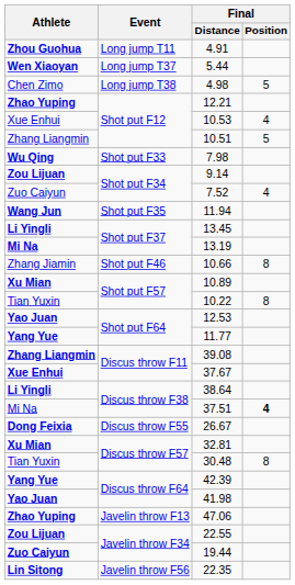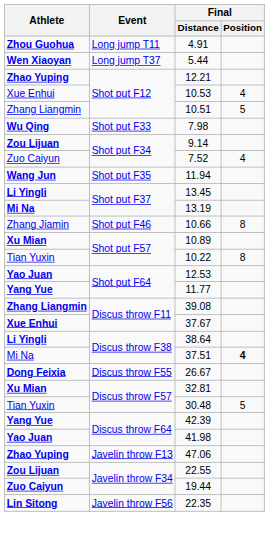 <table class=wikitable style="font-size:90%">
 <tr>
 <th rowspan="2">Athlete</th>
 <th rowspan="2">Event</th>
 <th colspan="2">Final</th>
 </tr>
 <tr style="font-size:95%">
 <th>Distance</th>
 <th>Position</th>
 </tr>
 <tr align=center>
 <td align=left><strong><a href='#'>Zhou Guohua</a></strong></td>
 <td align=left><a href='#'>Long jump T11</a></td>
 <td>4.91</td>
 <td></td>
 </tr>
 <tr align=center>
 <td align=left><strong><a href='#'>Wen Xiaoyan</a></strong></td>
 <td align=left><a href='#'>Long jump T37</a></td>
 <td>5.44</td>
 <td></td>
-</tr>
-<tr align=center>
-<td align=left><a href='#'>Chen Zimo</a></td>
-<td align=left><a href='#'>Long jump T38</a></td>
-<td>4.98</td>
-<td>5</td>
 </tr>
 <tr align=center>
 <td align=left><strong><a href='#'>Zhao Yuping</a></strong></td>
 <td align=left rowspan=3><a href='#'>Shot put F12</a></td>
 <td>12.21</td>
 <td></td>
 </tr>
 <tr align=center>
 <td align=left><a href='#'>Xue Enhui</a></td>
 <td>10.53</td>
 <td>4</td>
 </tr>
 <tr align=center>
 <td align=left><a href='#'>Zhang Liangmin</a></td>
 <td>10.51</td>
 <td>5</td>
 </tr>
 <tr align=center>
 <td align=left><strong><a href='#'>Wu Qing</a></strong></td>
 <td align=left><a href='#'>Shot put F33</a></td>
 <td>7.98</td>
 <td></td>
 </tr>
 <tr align=center>
 <td align=left><strong><a href='#'>Zou Lijuan</a></strong></td>
 <td align=left rowspan=2><a href='#'>Shot put F34</a></td>
 <td>9.14</td>
 <td></td>
 </tr>
 <tr align=center>
 <td align=left><a href='#'>Zuo Caiyun</a></td>
 <td>7.52</td>
 <td>4</td>
 </tr>
 <tr align=center>
 <td align=left><strong><a href='#'>Wang Jun</a></strong></td>
 <td align=left><a href='#'>Shot put F35</a></td>
 <td>11.94</td>
 <td></td>
 </tr>
 <tr align=center>
 <td align=left><strong><a href='#'>Li Yingli</a></strong></td>
 <td align=left rowspan=2><a href='#'>Shot put F37</a></td>
 <td>13.45</td>
 <td></td>
 </tr>
 <tr align=center>
 <td align=left><strong><a href='#'>Mi Na</a></strong></td>
 <td>13.19</td>
 <td></td>
 </tr>
 <tr align=center>
 <td align=left><a href='#'>Zhang Jiamin</a></td>
 <td align=left><a href='#'>Shot put F46</a></td>
 <td>10.66</td>
 <td>8</td>
 </tr>
 <tr align=center>
 <td align=left><strong><a href='#'>Xu Mian</a></strong></td>
 <td align=left rowspan=2><a href='#'>Shot put F57</a></td>
 <td>10.89</td>
 <td></td>
 </tr>
 <tr align=center>
 <td align=left><a href='#'>Tian Yuxin</a></td>
 <td>10.22</td>
 <td>8</td>
 </tr>
 <tr align=center>
 <td align=left><strong><a href='#'>Yao Juan</a></strong></td>
 <td align=left rowspan=2><a href='#'>Shot put F64</a></td>
 <td>12.53</td>
 <td></td>
 </tr>
 <tr align=center>
 <td align=left><strong><a href='#'>Yang Yue</a></strong></td>
 <td>11.77</td>
 <td></td>
 </tr>
 <tr align=center>
 <td align=left><strong><a href='#'>Zhang Liangmin</a></strong></td>
 <td align=left rowspan=2><a href='#'>Discus throw F11</a></td>
 <td>39.08</td>
 <td></td>
 </tr>
 <tr align=center>
 <td align=left><strong><a href='#'>Xue Enhui</a></strong></td>
 <td>37.67</td>
 <td></td>
 </tr>
 <tr align=center>
 <td align=left><strong><a href='#'>Li Yingli</a></strong></td>
 <td align=left rowspan=2><a href='#'>Discus throw F38</a></td>
 <td>38.64</td>
 <td></td>
 </tr>
 <tr align=center>
 <td align=left><a href='#'>Mi Na</a></td>
 <td>37.51</td>
 <td><strong>4</strong></td>
 </tr>
 <tr align=center>
 <td align=left><strong><a href='#'>Dong Feixia</a></strong></td>
 <td align=left><a href='#'>Discus throw F55</a></td>
 <td>26.67</td>
 <td></td>
 </tr>
 <tr align=center>
 <td align=left><strong><a href='#'>Xu Mian</a></strong></td>
 <td rowspan="2" align="left"><a href='#'>Discus throw F57</a></td>
 <td>32.81</td>
 <td></td>
 </tr>
 <tr align=center>
 <td align=left><a href='#'>Tian Yuxin</a></td>
 <td>30.48</td>
-<td>8</td>
+<td>5</td>
 </tr>
 <tr align=center>
 <td align=left><strong><a href='#'>Yang Yue</a></strong></td>
 <td align=left rowspan=2><a href='#'>Discus throw F64</a></td>
 <td>42.39</td>
 <td></td>
 </tr>
 <tr align=center>
 <td align=left><strong><a href='#'>Yao Juan</a></strong></td>
 <td>41.98</td>
 <td></td>
 </tr>
 <tr align=center>
 <td align=left><strong><a href='#'>Zhao Yuping</a></strong></td>
 <td align=left><a href='#'>Javelin throw F13</a></td>
 <td>47.06 <strong></strong></td>
 <td></td>
 </tr>
 <tr align=center>
 <td align=left><strong><a href='#'>Zou Lijuan</a></strong></td>
 <td align=left rowspan=2><a href='#'>Javelin throw F34</a></td>
 <td>22.55 <strong></strong></td>
 <td></td>
 </tr>
 <tr align=center>
 <td align=left><strong><a href='#'>Zuo Caiyun</a></strong></td>
 <td>19.44</td>
 <td></td>
 </tr>
 <tr align=center>
 <td align=left><strong><a href='#'>Lin Sitong</a></strong></td>
 <td align=left><a href='#'>Javelin throw F56</a></td>
 <td>22.35</td>
 <td></td>
 </tr>
 </table>
